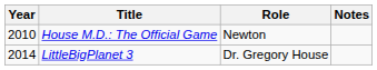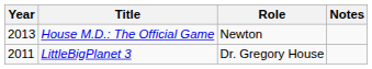 <table class="wikitable sortable">
 <tr>
 <th>Year</th>
 <th>Title</th>
 <th>Role</th>
 <th>Notes</th>
 </tr>
 <tr>
-<td>2010</td>
+<td>2013</td>
 <td><em><a href='#'>House M.D.: The Official Game</a></em></td>
 <td>Newton</td>
 <td></td>
 </tr>
 <tr>
-<td>2014</td>
+<td>2011</td>
 <td><em><a href='#'>LittleBigPlanet 3</a></em></td>
 <td>Dr. Gregory House</td>
 <td></td>
 </tr>
 </table>
